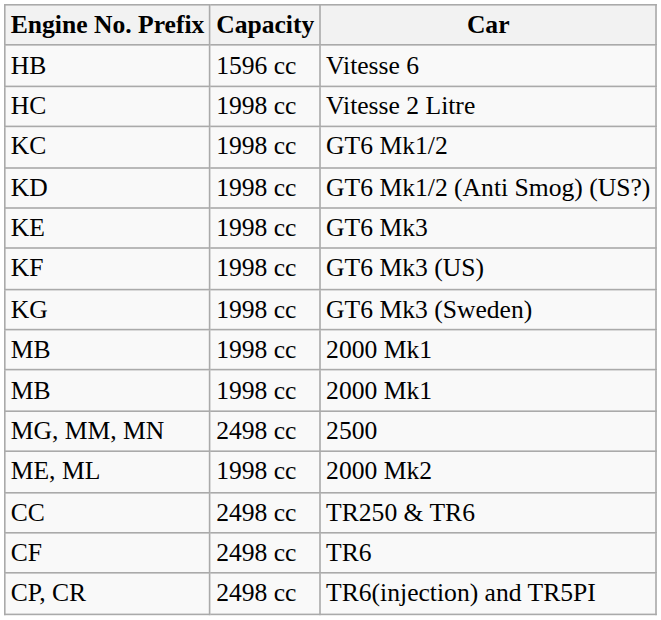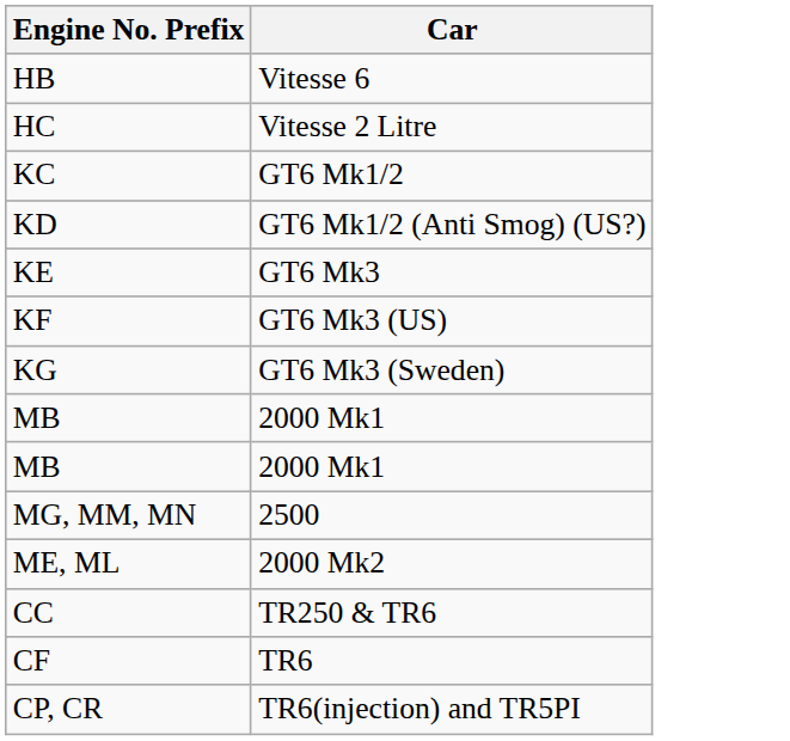 <table class="wikitable">
 <tr>
 <th>Engine No. Prefix</th>
-<th>Capacity</th>
 <th>Car</th>
 </tr>
 <tr>
 <td>HB</td>
-<td>1596 cc</td>
 <td>Vitesse 6</td>
 </tr>
 <tr>
 <td>HC</td>
-<td>1998 cc</td>
 <td>Vitesse 2 Litre</td>
 </tr>
 <tr>
 <td>KC</td>
-<td>1998 cc</td>
 <td>GT6 Mk1/2</td>
 </tr>
 <tr>
 <td>KD</td>
-<td>1998 cc</td>
 <td>GT6 Mk1/2 (Anti Smog) (US?)</td>
 </tr>
 <tr>
 <td>KE</td>
-<td>1998 cc</td>
 <td>GT6 Mk3</td>
 </tr>
 <tr>
 <td>KF</td>
-<td>1998 cc</td>
 <td>GT6 Mk3 (US)</td>
 </tr>
 <tr>
 <td>KG</td>
-<td>1998 cc</td>
 <td>GT6 Mk3 (Sweden)</td>
 </tr>
 <tr>
 <td>MB</td>
-<td>1998 cc</td>
 <td>2000 Mk1</td>
 </tr>
 <tr>
 <td>MB</td>
-<td>1998 cc</td>
 <td>2000 Mk1</td>
 </tr>
 <tr>
 <td>MG, MM, MN</td>
-<td>2498 cc</td>
 <td>2500</td>
 </tr>
 <tr>
 <td>ME, ML</td>
-<td>1998 cc</td>
 <td>2000 Mk2</td>
 </tr>
 <tr>
 <td>CC</td>
-<td>2498 cc</td>
 <td>TR250 & TR6</td>
 </tr>
 <tr>
 <td>CF</td>
-<td>2498 cc</td>
 <td>TR6</td>
 </tr>
 <tr>
 <td>CP, CR</td>
-<td>2498 cc</td>
 <td>TR6(injection) and TR5PI</td>
 </tr>
 </table>
